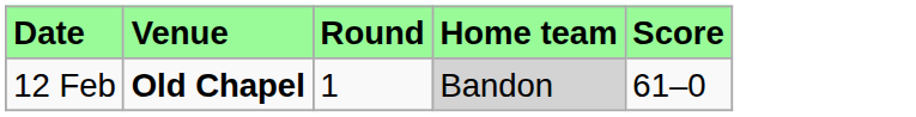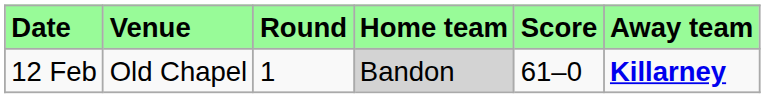 <table class="wikitable" style=" float:left; margin:0.5em auto; font-size:95%">
 <tr bgcolor="#98FB98">
 <td><strong>Date</strong></td>
 <td><strong>Venue</strong></td>
 <td><strong>Round</strong></td>
 <td><strong>Home team</strong></td>
 <td><strong>Score</strong></td>
+<td><strong>Away team</strong></td>
 </tr>
 <tr>
 <td>12 Feb</td>
-<td><strong>Old Chapel</strong></td>
+<td>Old Chapel</td>
 <td>1</td>
 <td style="background: lightgrey;">Bandon</td>
 <td>61–0</td>
+<td><strong><a href='#'>Killarney</a></strong></td>
 </tr>
 </table>
